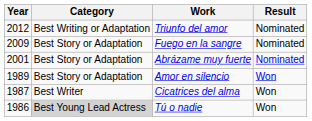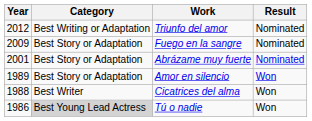 <table class="wikitable">
 <tr>
 <th>Year</th>
 <th>Category</th>
 <th>Work</th>
 <th>Result</th>
 </tr>
 <tr>
 <td>2012</td>
 <td>Best Writing or Adaptation</td>
 <td><em><a href='#'>Triunfo del amor</a></em></td>
 <td>Nominated</td>
 </tr>
 <tr>
 <td>2009</td>
 <td>Best Story or Adaptation</td>
 <td><em><a href='#'>Fuego en la sangre</a></em></td>
 <td>Nominated</td>
 </tr>
 <tr>
 <td>2001</td>
 <td>Best Story or Adaptation</td>
 <td><em><a href='#'>Abrázame muy fuerte</a></em></td>
 <td><a href='#'>Nominated</a></td>
 </tr>
 <tr>
 <td>1989</td>
 <td>Best Story or Adaptation</td>
 <td><em><a href='#'>Amor en silencio</a></em></td>
 <td><a href='#'>Won</a></td>
 </tr>
 <tr>
-<td>1987</td>
+<td>1988</td>
 <td>Best Writer</td>
 <td><em><a href='#'>Cicatrices del alma</a></em></td>
 <td>Won</td>
 </tr>
 <tr>
 <td>1986</td>
 <td style="background: lightgrey;">Best Young Lead Actress</td>
 <td><em><a href='#'>Tú o nadie</a></em></td>
 <td>Won</td>
 </tr>
 </table>
